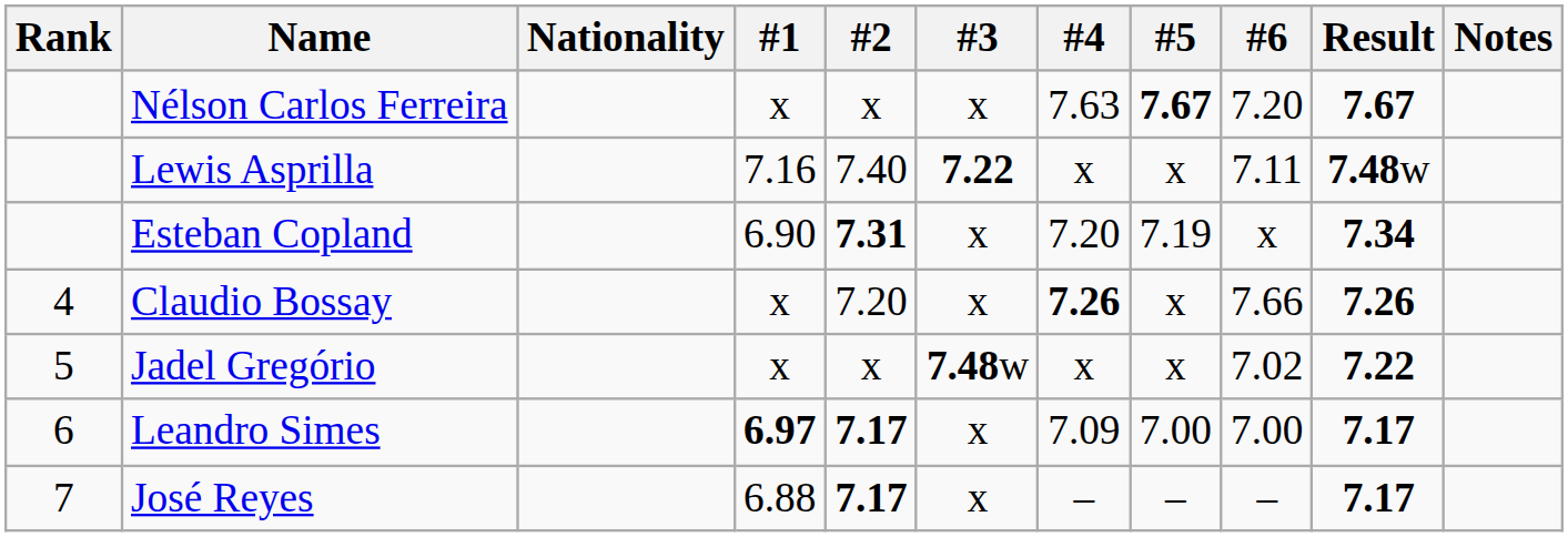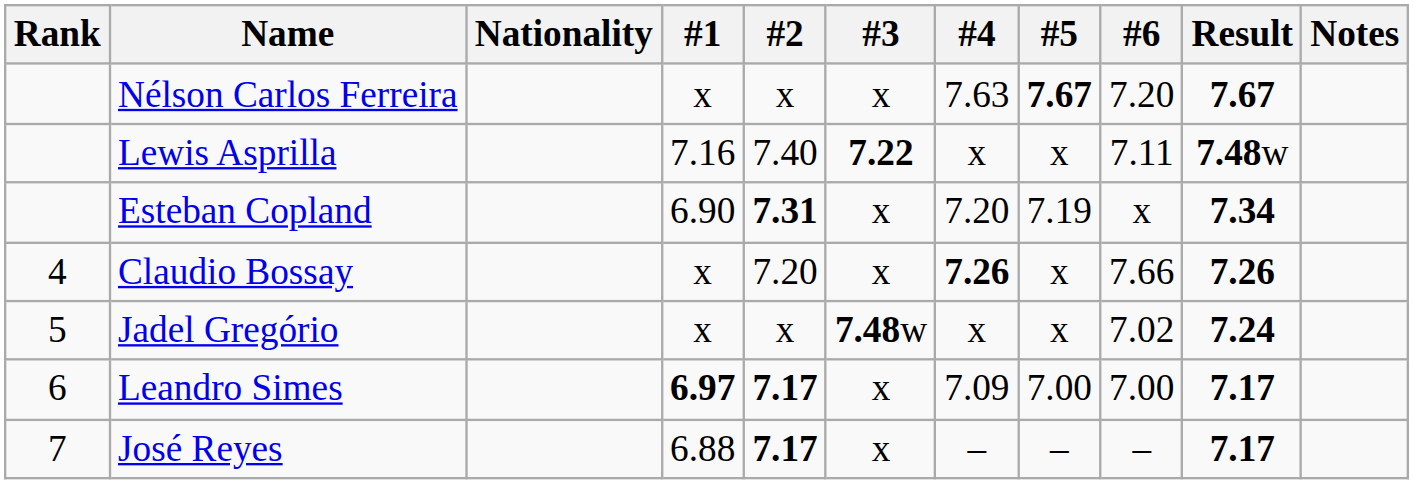 <table class="wikitable sortable" style="text-align:center">
 <tr>
 <th>Rank</th>
 <th>Name</th>
 <th>Nationality</th>
 <th>#1</th>
 <th>#2</th>
 <th>#3</th>
 <th>#4</th>
 <th>#5</th>
 <th>#6</th>
 <th>Result</th>
 <th>Notes</th>
 </tr>
 <tr>
 <td></td>
 <td align=left><a href='#'>Nélson Carlos Ferreira</a></td>
 <td align=left></td>
 <td>x</td>
 <td>x</td>
 <td>x</td>
 <td>7.63</td>
 <td><strong>7.67</strong></td>
 <td>7.20</td>
 <td><strong>7.67</strong></td>
 <td></td>
 </tr>
 <tr>
 <td></td>
 <td align=left><a href='#'>Lewis Asprilla</a></td>
 <td align=left></td>
 <td>7.16</td>
 <td>7.40</td>
 <td><strong>7.22</strong></td>
 <td>x</td>
 <td>x</td>
 <td>7.11</td>
 <td><strong>7.48</strong>w</td>
 <td></td>
 </tr>
 <tr>
 <td></td>
 <td align=left><a href='#'>Esteban Copland</a></td>
 <td align=left></td>
 <td>6.90</td>
 <td><strong>7.31</strong></td>
 <td>x</td>
 <td>7.20</td>
 <td>7.19</td>
 <td>x</td>
 <td><strong>7.34</strong></td>
 <td></td>
 </tr>
 <tr>
 <td>4</td>
 <td align=left><a href='#'>Claudio Bossay</a></td>
 <td align=left></td>
 <td>x</td>
 <td>7.20</td>
 <td>x</td>
 <td><strong>7.26</strong></td>
 <td>x</td>
 <td>7.66</td>
 <td><strong>7.26</strong></td>
 <td></td>
 </tr>
 <tr>
 <td>5</td>
 <td align=left><a href='#'>Jadel Gregório</a></td>
 <td align=left></td>
 <td>x</td>
 <td>x</td>
 <td><strong>7.48</strong>w</td>
 <td>x</td>
 <td>x</td>
 <td>7.02</td>
-<td><strong>7.22</strong></td>
+<td><strong>7.24</strong></td>
 <td></td>
 </tr>
 <tr>
 <td>6</td>
 <td align=left><a href='#'>Leandro Simes</a></td>
 <td align=left></td>
 <td><strong>6.97</strong></td>
 <td><strong>7.17</strong></td>
 <td>x</td>
 <td>7.09</td>
 <td>7.00</td>
 <td>7.00</td>
 <td><strong>7.17</strong></td>
 <td></td>
 </tr>
 <tr>
 <td>7</td>
 <td align=left><a href='#'>José Reyes</a></td>
 <td align=left></td>
 <td>6.88</td>
 <td><strong>7.17</strong></td>
 <td>x</td>
 <td>–</td>
 <td>–</td>
 <td>–</td>
 <td><strong>7.17</strong></td>
 <td></td>
 </tr>
 </table>
